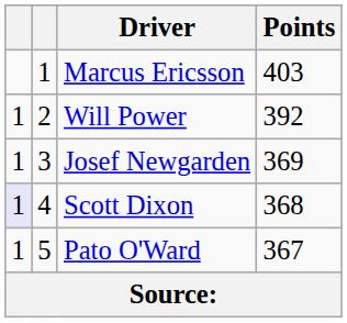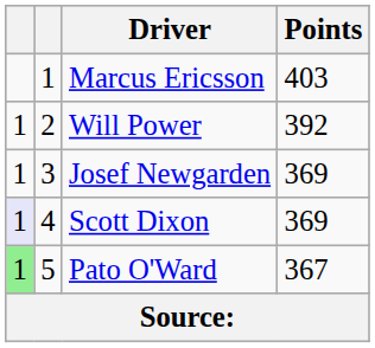 <table class="wikitable" style="font-size: 95%;">
 <tr>
 <th scope="col"></th>
 <th scope="col"></th>
 <th scope="col">Driver</th>
 <th scope="col">Points</th>
 </tr>
 <tr>
 <td align="left"></td>
 <td align="center">1</td>
 <td> <a href='#'>Marcus Ericsson</a></td>
 <td align="left">403</td>
 </tr>
 <tr>
 <td align="left"> 1</td>
 <td align="center">2</td>
 <td> <a href='#'>Will Power</a></td>
 <td align="left">392</td>
 </tr>
 <tr>
 <td align="left"> 1</td>
 <td align="center">3</td>
 <td> <a href='#'>Josef Newgarden</a></td>
 <td align="left">369</td>
 </tr>
 <tr>
 <td align="left" style="background: lavender;"> 1</td>
 <td align="center">4</td>
 <td> <a href='#'>Scott Dixon</a></td>
-<td align="left">368</td>
+<td align="left">369</td>
 </tr>
 <tr>
-<td align="left"> 1</td>
+<td align="left" style="background: lightgreen;"> 1</td>
 <td align="center">5</td>
 <td> <a href='#'>Pato O'Ward</a></td>
 <td align="left">367</td>
 </tr>
 <tr>
 <th colspan=4>Source:</th>
 </tr>
 </table>
